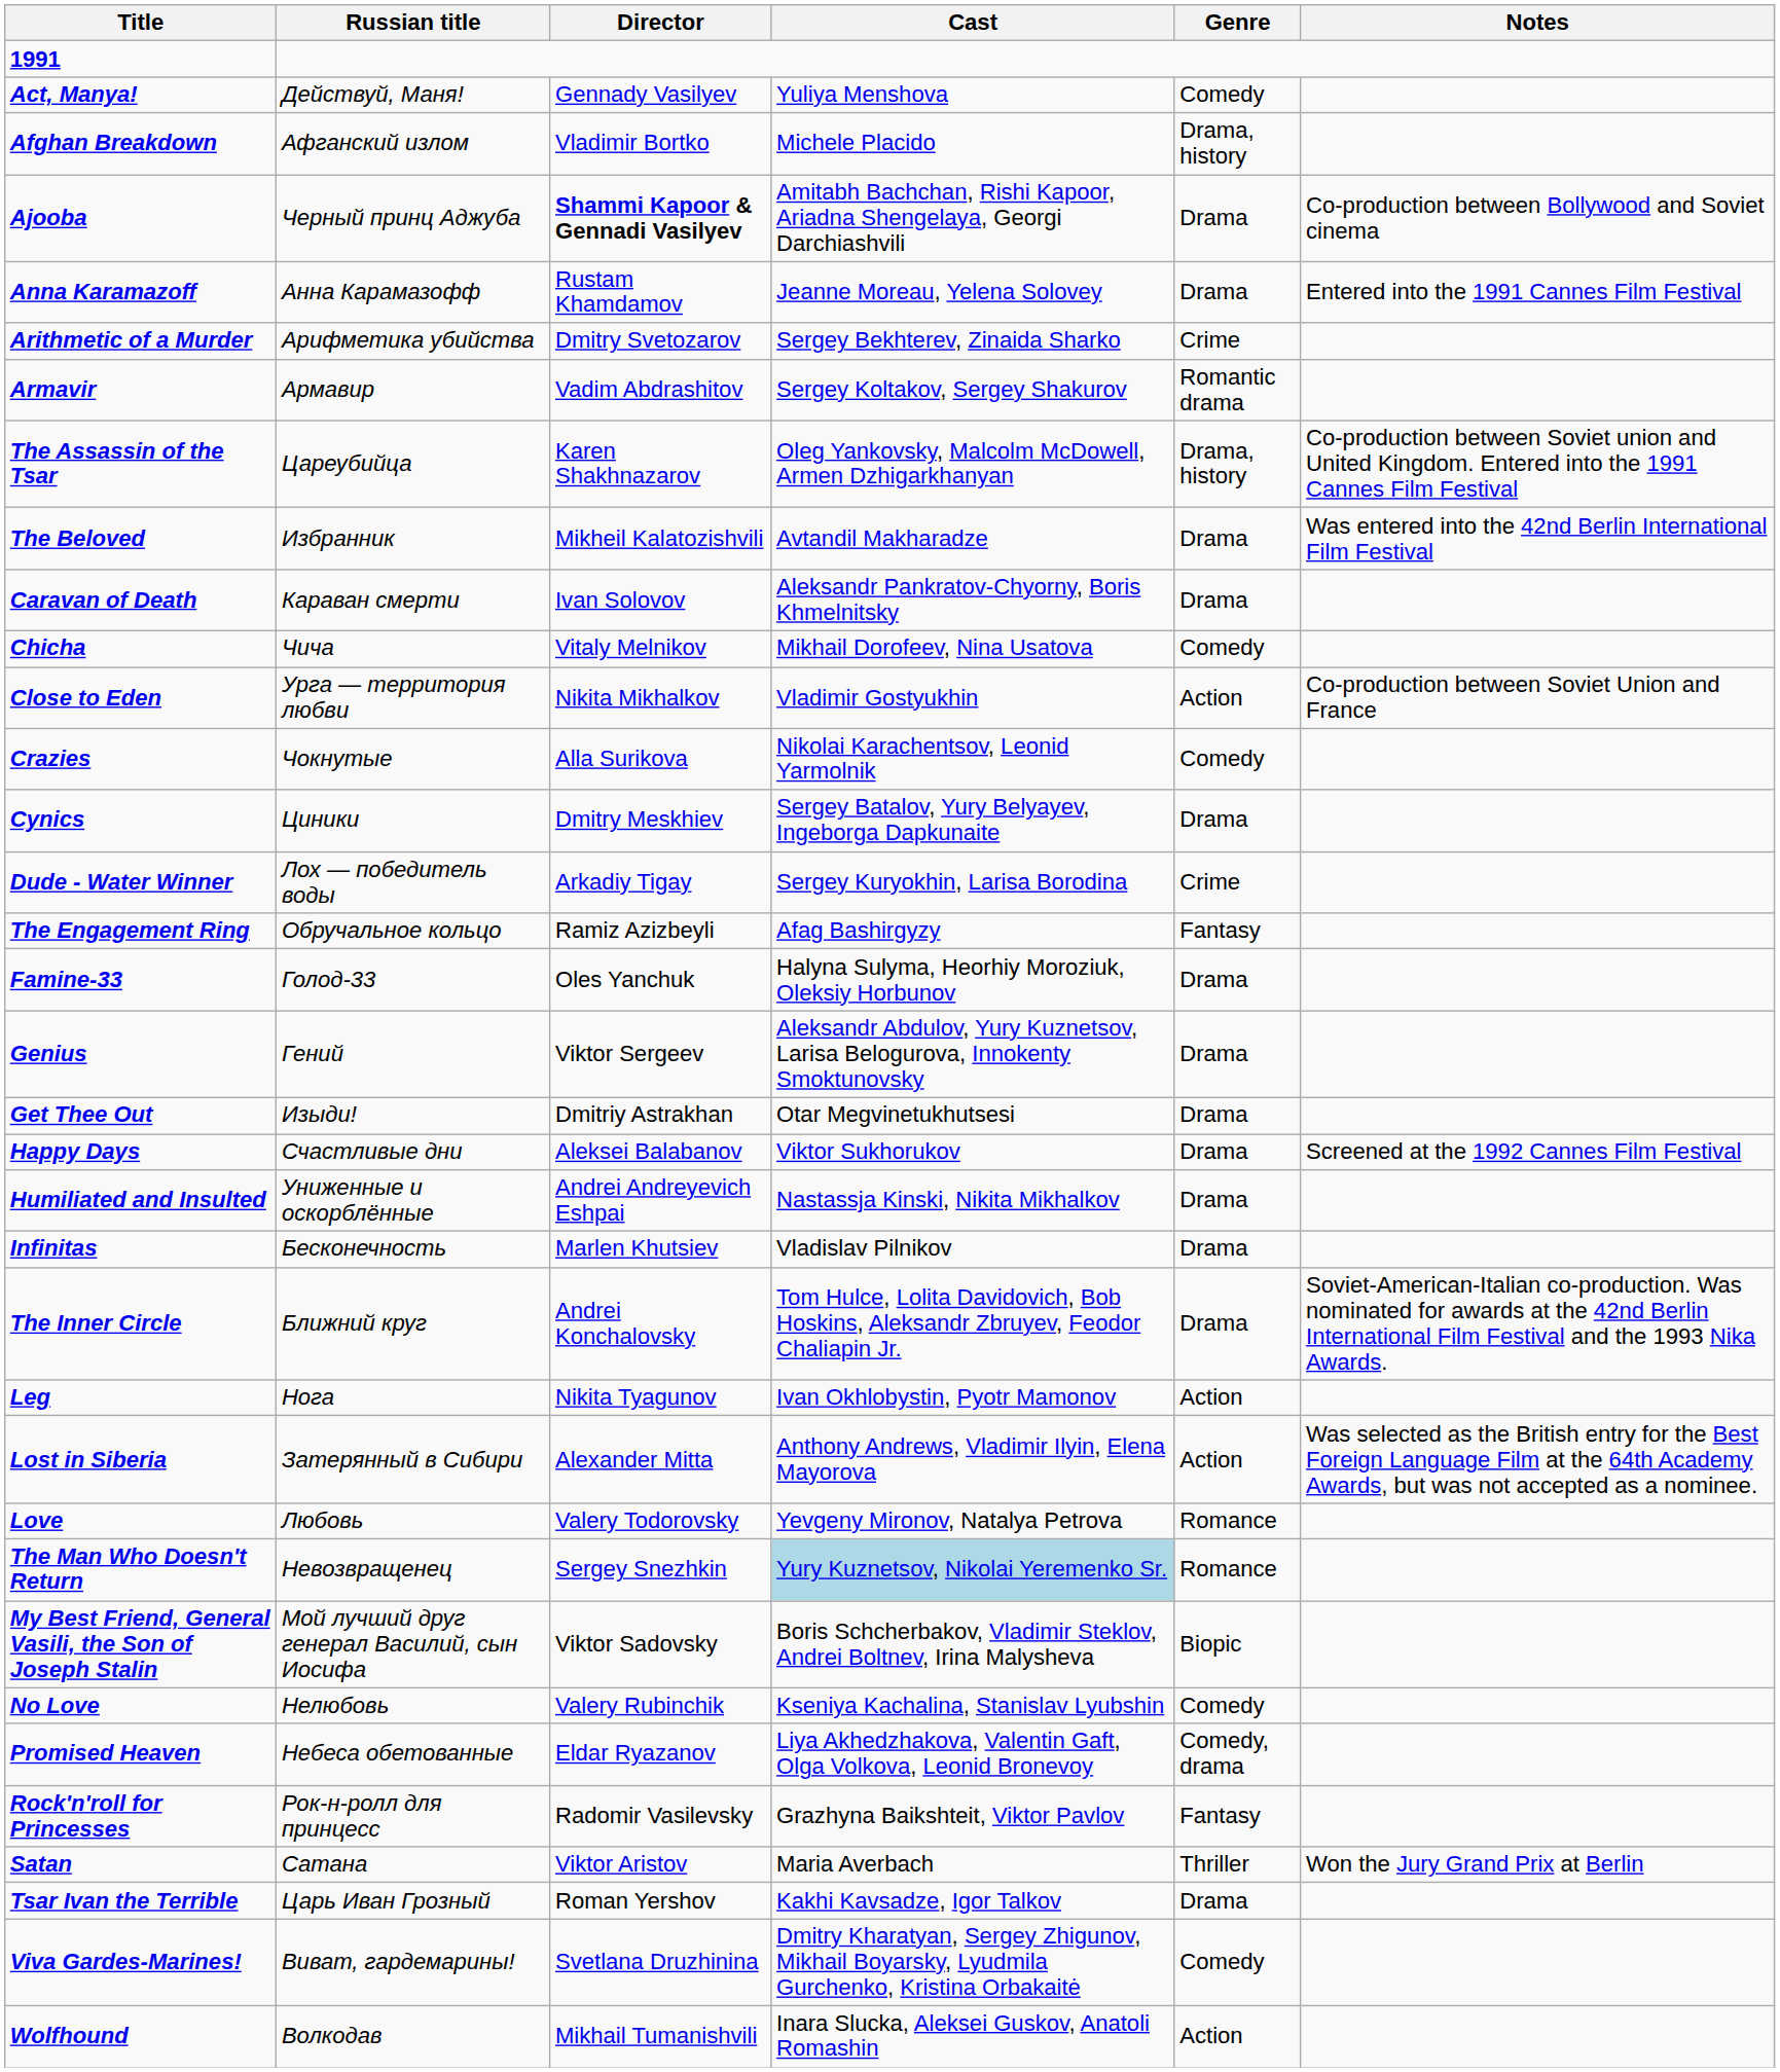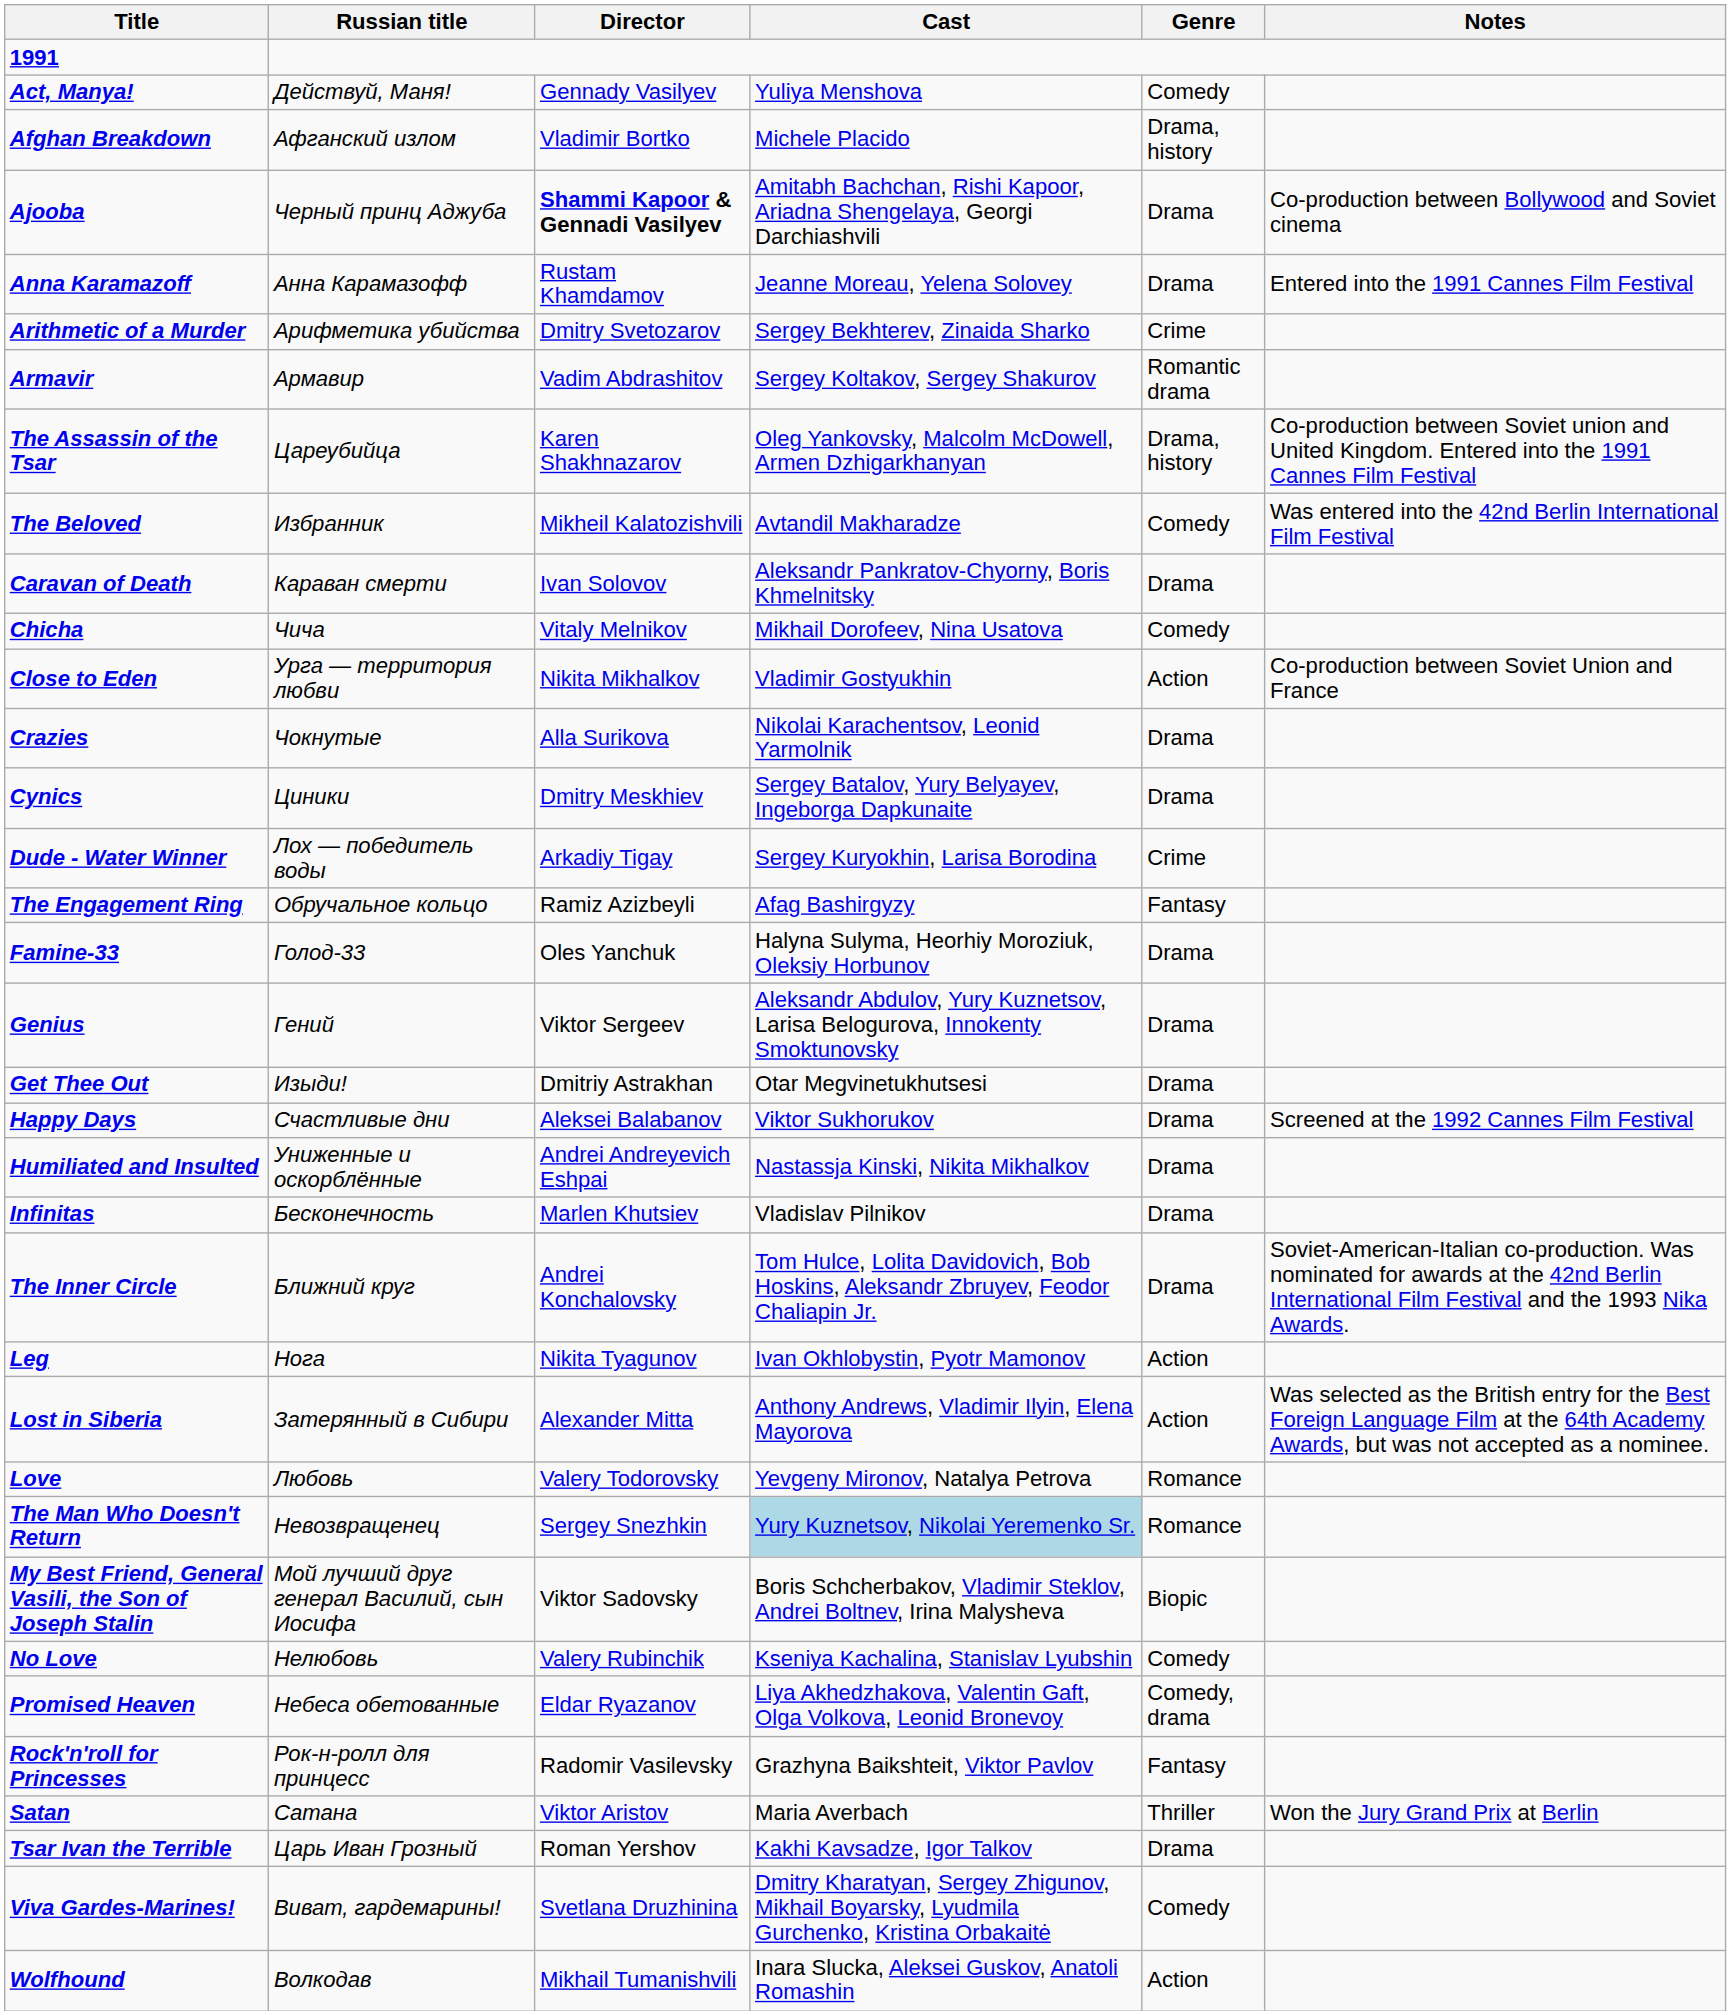 <table class="wikitable">
 <tr>
 <th>Title</th>
 <th>Russian title</th>
 <th>Director</th>
 <th>Cast</th>
 <th>Genre</th>
 <th>Notes</th>
 </tr>
 <tr>
 <td><strong><a href='#'>1991</a></strong></td>
 </tr>
 <tr>
 <td><strong><em><a href='#'>Act, Manya!</a></em></strong></td>
 <td><em>Действуй, Маня!</em></td>
 <td><a href='#'>Gennady Vasilyev</a></td>
 <td><a href='#'>Yuliya Menshova</a></td>
 <td>Comedy</td>
 <td></td>
 </tr>
 <tr>
 <td><strong><em><a href='#'>Afghan Breakdown</a></em></strong></td>
 <td><em>Афганский излом</em></td>
 <td><a href='#'>Vladimir Bortko</a></td>
 <td><a href='#'>Michele Placido</a></td>
 <td>Drama, history</td>
 <td></td>
 </tr>
 <tr>
 <td><strong><em><a href='#'>Ajooba</a></em></strong></td>
 <td><em>Черный принц Аджуба</em></td>
 <td><strong><a href='#'>Shammi Kapoor</a> & Gennadi Vasilyev</strong></td>
 <td><a href='#'>Amitabh Bachchan</a>, <a href='#'>Rishi Kapoor</a>, <a href='#'>Ariadna Shengelaya</a>, Georgi Darchiashvili</td>
 <td>Drama</td>
 <td>Co-production between <a href='#'>Bollywood</a> and Soviet cinema</td>
 </tr>
 <tr>
 <td><strong><em><a href='#'>Anna Karamazoff</a></em></strong></td>
 <td><em>Анна Карамазофф</em></td>
 <td><a href='#'>Rustam Khamdamov</a></td>
 <td><a href='#'>Jeanne Moreau</a>, <a href='#'>Yelena Solovey</a></td>
 <td>Drama</td>
 <td>Entered into the <a href='#'>1991 Cannes Film Festival</a></td>
 </tr>
 <tr>
 <td><strong><em><a href='#'>Arithmetic of a Murder</a></em></strong></td>
 <td><em>Арифметика убийства</em></td>
 <td><a href='#'>Dmitry Svetozarov</a></td>
 <td><a href='#'>Sergey Bekhterev</a>, <a href='#'>Zinaida Sharko</a></td>
 <td>Crime</td>
 <td></td>
 </tr>
 <tr>
 <td><strong><em><a href='#'>Armavir</a></em></strong></td>
 <td><em>Армавир</em></td>
 <td><a href='#'>Vadim Abdrashitov</a></td>
 <td><a href='#'>Sergey Koltakov</a>, <a href='#'>Sergey Shakurov</a></td>
 <td>Romantic drama</td>
 <td></td>
 </tr>
 <tr>
 <td><strong><em><a href='#'>The Assassin of the Tsar</a></em></strong></td>
 <td><em>Цареубийца</em></td>
 <td><a href='#'>Karen Shakhnazarov</a></td>
 <td><a href='#'>Oleg Yankovsky</a>, <a href='#'>Malcolm McDowell</a>, <a href='#'>Armen Dzhigarkhanyan</a></td>
 <td>Drama, history</td>
 <td>Co-production between Soviet union and United Kingdom. Entered into the <a href='#'>1991 Cannes Film Festival</a></td>
 </tr>
 <tr>
 <td><strong><em><a href='#'>The Beloved</a></em></strong></td>
 <td><em>Избранник</em></td>
 <td><a href='#'>Mikheil Kalatozishvili</a></td>
 <td><a href='#'>Avtandil Makharadze</a></td>
-<td>Drama</td>
+<td>Comedy</td>
 <td>Was entered into the <a href='#'>42nd Berlin International Film Festival</a></td>
 </tr>
 <tr>
 <td><strong><em><a href='#'>Caravan of Death</a></em></strong></td>
 <td><em>Караван смерти</em></td>
 <td><a href='#'>Ivan Solovov</a></td>
 <td><a href='#'>Aleksandr Pankratov-Chyorny</a>, <a href='#'>Boris Khmelnitsky</a></td>
 <td>Drama</td>
 <td></td>
 </tr>
 <tr>
 <td><strong><em><a href='#'>Chicha</a></em></strong></td>
 <td><em>Чича</em></td>
 <td><a href='#'>Vitaly Melnikov</a></td>
 <td><a href='#'>Mikhail Dorofeev</a>, <a href='#'>Nina Usatova</a></td>
 <td>Comedy</td>
 <td></td>
 </tr>
 <tr>
 <td><strong><em><a href='#'>Close to Eden</a></em></strong></td>
 <td><em>Урга — территория любви</em></td>
 <td><a href='#'>Nikita Mikhalkov</a></td>
 <td><a href='#'>Vladimir Gostyukhin</a></td>
 <td>Action</td>
 <td>Co-production between Soviet Union and France</td>
 </tr>
 <tr>
 <td><strong><em><a href='#'>Crazies</a></em></strong></td>
 <td><em>Чокнутые</em></td>
 <td><a href='#'>Alla Surikova</a></td>
 <td><a href='#'>Nikolai Karachentsov</a>, <a href='#'>Leonid Yarmolnik</a></td>
-<td>Comedy</td>
+<td>Drama</td>
 <td></td>
 </tr>
 <tr>
 <td><strong><em><a href='#'>Cynics</a></em></strong></td>
 <td><em>Циники</em></td>
 <td><a href='#'>Dmitry Meskhiev</a></td>
 <td><a href='#'>Sergey Batalov</a>, <a href='#'>Yury Belyayev</a>, <a href='#'>Ingeborga Dapkunaite</a></td>
 <td>Drama</td>
 <td></td>
 </tr>
 <tr>
 <td><strong><em><a href='#'>Dude - Water Winner</a></em></strong></td>
 <td><em>Лох — победитель воды</em></td>
 <td><a href='#'>Arkadiy Tigay</a></td>
 <td><a href='#'>Sergey Kuryokhin</a>, <a href='#'>Larisa Borodina</a></td>
 <td>Crime</td>
 <td></td>
 </tr>
 <tr>
 <td><strong><em><a href='#'>The Engagement Ring</a></em></strong></td>
 <td><em>Обручальное кольцо</em></td>
 <td>Ramiz Azizbeyli</td>
 <td><a href='#'>Afag Bashirgyzy</a></td>
 <td>Fantasy</td>
 <td></td>
 </tr>
 <tr>
 <td><strong><em><a href='#'>Famine-33</a></em></strong></td>
 <td><em>Голод-33</em></td>
 <td>Oles Yanchuk</td>
 <td>Halyna Sulyma, Heorhiy Moroziuk, <a href='#'>Oleksiy Horbunov</a></td>
 <td>Drama</td>
 <td></td>
 </tr>
 <tr>
 <td><strong><em><a href='#'>Genius</a></em></strong></td>
 <td><em>Гений</em></td>
 <td>Viktor Sergeev</td>
 <td><a href='#'>Aleksandr Abdulov</a>, <a href='#'>Yury Kuznetsov</a>, Larisa Belogurova, <a href='#'>Innokenty Smoktunovsky</a></td>
 <td>Drama</td>
 <td></td>
 </tr>
 <tr>
 <td><strong><em><a href='#'>Get Thee Out</a></em></strong></td>
 <td><em>Изыди!</em></td>
 <td>Dmitriy Astrakhan</td>
 <td>Otar Megvinetukhutsesi</td>
 <td>Drama</td>
 <td></td>
 </tr>
 <tr>
 <td><strong><em><a href='#'>Happy Days</a></em></strong></td>
 <td><em>Счастливые дни</em></td>
 <td><a href='#'>Aleksei Balabanov</a></td>
 <td><a href='#'>Viktor Sukhorukov</a></td>
 <td>Drama</td>
 <td>Screened at the <a href='#'>1992 Cannes Film Festival</a></td>
 </tr>
 <tr>
 <td><strong><em><a href='#'>Humiliated and Insulted</a></em></strong></td>
 <td><em>Униженные и оскорблённые</em></td>
 <td><a href='#'>Andrei Andreyevich Eshpai</a></td>
 <td><a href='#'>Nastassja Kinski</a>, <a href='#'>Nikita Mikhalkov</a></td>
 <td>Drama</td>
 <td></td>
 </tr>
 <tr>
 <td><strong><em><a href='#'>Infinitas</a></em></strong></td>
 <td><em>Бесконечность</em></td>
 <td><a href='#'>Marlen Khutsiev</a></td>
 <td>Vladislav Pilnikov</td>
 <td>Drama</td>
 <td></td>
 </tr>
 <tr>
 <td><strong><em><a href='#'>The Inner Circle</a></em></strong></td>
 <td><em>Ближний круг</em></td>
 <td><a href='#'>Andrei Konchalovsky</a></td>
 <td><a href='#'>Tom Hulce</a>, <a href='#'>Lolita Davidovich</a>, <a href='#'>Bob Hoskins</a>, <a href='#'>Aleksandr Zbruyev</a>, <a href='#'>Feodor Chaliapin Jr.</a></td>
 <td>Drama</td>
 <td>Soviet-American-Italian co-production. Was nominated for awards at the <a href='#'>42nd Berlin International Film Festival</a> and the 1993 <a href='#'>Nika Awards</a>.</td>
 </tr>
 <tr>
 <td><strong><em><a href='#'>Leg</a></em></strong></td>
 <td><em>Нога</em></td>
 <td><a href='#'>Nikita Tyagunov</a></td>
 <td><a href='#'>Ivan Okhlobystin</a>, <a href='#'>Pyotr Mamonov</a></td>
 <td>Action</td>
 <td></td>
 </tr>
 <tr>
 <td><strong><em><a href='#'>Lost in Siberia</a></em></strong></td>
 <td><em>Затерянный в Сибири</em></td>
 <td><a href='#'>Alexander Mitta</a></td>
 <td><a href='#'>Anthony Andrews</a>, <a href='#'>Vladimir Ilyin</a>, <a href='#'>Elena Mayorova</a></td>
 <td>Action</td>
 <td>Was selected as the British entry for the <a href='#'>Best Foreign Language Film</a> at the <a href='#'>64th Academy Awards</a>, but was not accepted as a nominee.</td>
 </tr>
 <tr>
 <td><strong><em><a href='#'>Love</a></em></strong></td>
 <td><em>Любовь</em></td>
 <td><a href='#'>Valery Todorovsky</a></td>
 <td><a href='#'>Yevgeny Mironov</a>, Natalya Petrova</td>
 <td>Romance</td>
 <td></td>
 </tr>
 <tr>
 <td><strong><em><a href='#'>The Man Who Doesn't Return</a></em></strong></td>
 <td><em>Невозвращенец</em></td>
 <td><a href='#'>Sergey Snezhkin</a></td>
 <td style="background: lightblue;"><a href='#'>Yury Kuznetsov</a>, <a href='#'>Nikolai Yeremenko Sr.</a></td>
 <td>Romance</td>
 <td></td>
 </tr>
 <tr>
 <td><strong><em><a href='#'>My Best Friend, General Vasili, the Son of Joseph Stalin</a></em></strong></td>
 <td><em>Мой лучший друг генерал Василий, сын Иосифа</em></td>
 <td>Viktor Sadovsky</td>
 <td>Boris Schcherbakov, <a href='#'>Vladimir Steklov</a>, <a href='#'>Andrei Boltnev</a>, Irina Malysheva</td>
 <td>Biopic</td>
 <td></td>
 </tr>
 <tr>
 <td><strong><em><a href='#'>No Love</a></em></strong></td>
 <td><em>Нелюбовь</em></td>
 <td><a href='#'>Valery Rubinchik</a></td>
 <td><a href='#'>Kseniya Kachalina</a>, <a href='#'>Stanislav Lyubshin</a></td>
 <td>Comedy</td>
 <td></td>
 </tr>
 <tr>
 <td><strong><em><a href='#'>Promised Heaven</a></em></strong></td>
 <td><em>Небеса обетованные</em></td>
 <td><a href='#'>Eldar Ryazanov</a></td>
 <td><a href='#'>Liya Akhedzhakova</a>, <a href='#'>Valentin Gaft</a>, <a href='#'>Olga Volkova</a>, <a href='#'>Leonid Bronevoy</a></td>
 <td>Comedy, drama</td>
 <td></td>
 </tr>
 <tr>
 <td><strong><em><a href='#'>Rock'n'roll for Princesses</a></em></strong></td>
 <td><em>Рок-н-ролл для принцесс</em></td>
 <td>Radomir Vasilevsky</td>
 <td>Grazhyna Baikshteit, <a href='#'>Viktor Pavlov</a></td>
 <td>Fantasy</td>
 <td></td>
 </tr>
 <tr>
 <td><strong><em><a href='#'>Satan</a></em></strong></td>
 <td><em>Сатана</em></td>
 <td><a href='#'>Viktor Aristov</a></td>
 <td>Maria Averbach</td>
 <td>Thriller</td>
 <td>Won the <a href='#'>Jury Grand Prix</a> at <a href='#'>Berlin</a></td>
 </tr>
 <tr>
 <td><strong><em><a href='#'>Tsar Ivan the Terrible</a></em></strong></td>
 <td><em>Царь Иван Грозный</em></td>
 <td>Roman Yershov</td>
 <td><a href='#'>Kakhi Kavsadze</a>, <a href='#'>Igor Talkov</a></td>
 <td>Drama</td>
 <td></td>
 </tr>
 <tr>
 <td><strong><em><a href='#'>Viva Gardes-Marines!</a></em></strong></td>
 <td><em>Виват, гардемарины!</em></td>
 <td><a href='#'>Svetlana Druzhinina</a></td>
 <td><a href='#'>Dmitry Kharatyan</a>, <a href='#'>Sergey Zhigunov</a>, <a href='#'>Mikhail Boyarsky</a>, <a href='#'>Lyudmila Gurchenko</a>, <a href='#'>Kristina Orbakaitė</a></td>
 <td>Comedy</td>
 <td></td>
 </tr>
 <tr>
 <td><strong><em><a href='#'>Wolfhound</a></em></strong></td>
 <td><em> Волкодав</em></td>
 <td><a href='#'>Mikhail Tumanishvili</a></td>
 <td>Inara Slucka, <a href='#'>Aleksei Guskov</a>, <a href='#'>Anatoli Romashin</a></td>
 <td>Action</td>
 <td></td>
 </tr>
 </table>
